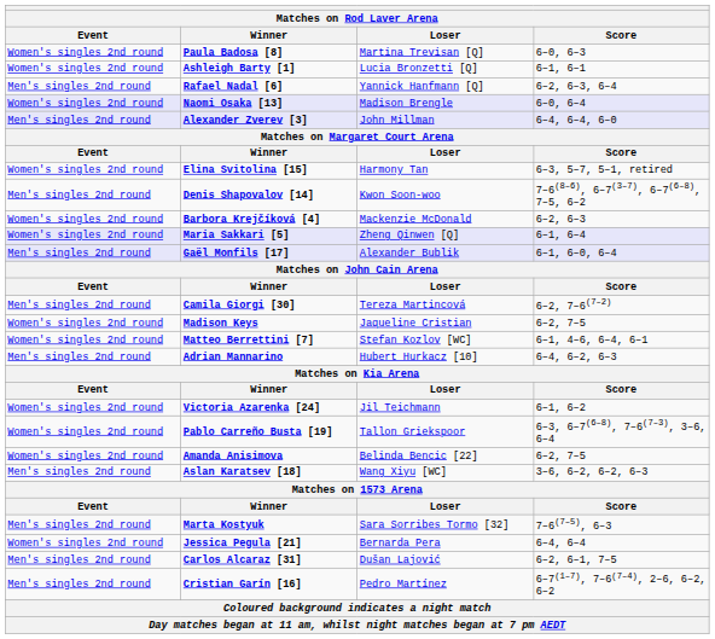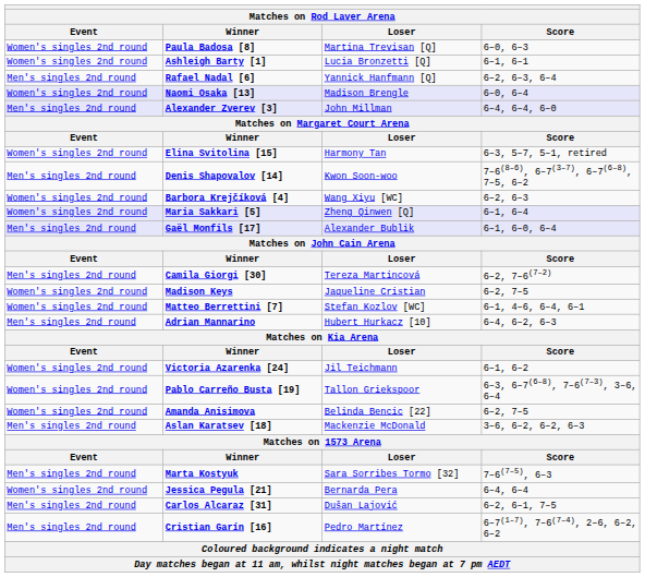 <table class="wikitable collapsible uncollapsed" style="margin:auto;">
 <tr>
 <th colspan=4></th>
 </tr>
 <tr>
 <th colspan=4><strong>Matches on <a href='#'>Rod Laver Arena</a></strong></th>
 </tr>
 <tr>
 <th style="width:220px;">Event</th>
 <th style="width:220px;">Winner</th>
 <th style="width:220px;">Loser</th>
 <th style="width:220px;">Score</th>
 </tr>
 <tr>
 <td><a href='#'>Women's singles 2nd round</a></td>
 <td><strong> <a href='#'>Paula Badosa</a> [8]</strong></td>
 <td> <a href='#'>Martina Trevisan</a> [Q]</td>
 <td>6–0, 6–3</td>
 </tr>
 <tr>
 <td><a href='#'>Women's singles 2nd round</a></td>
 <td><strong> <a href='#'>Ashleigh Barty</a> [1]</strong></td>
 <td> <a href='#'>Lucia Bronzetti</a> [Q]</td>
 <td>6–1, 6–1</td>
 </tr>
 <tr>
 <td><a href='#'>Men's singles 2nd round</a></td>
 <td><strong> <a href='#'>Rafael Nadal</a> [6]</strong></td>
 <td> <a href='#'>Yannick Hanfmann</a> [Q]</td>
 <td>6–2, 6–3, 6–4</td>
 </tr>
 <tr bgcolor=lavender>
 <td><a href='#'>Women's singles 2nd round</a></td>
 <td><strong> <a href='#'>Naomi Osaka</a> [13]</strong></td>
 <td> <a href='#'>Madison Brengle</a></td>
 <td>6–0, 6–4</td>
 </tr>
 <tr bgcolor=lavender>
 <td><a href='#'>Men's singles 2nd round</a></td>
 <td><strong> <a href='#'>Alexander Zverev</a> [3]</strong></td>
 <td> <a href='#'>John Millman</a></td>
 <td>6–4, 6–4, 6–0</td>
 </tr>
 <tr>
 <th colspan=4><strong>Matches on <a href='#'>Margaret Court Arena</a></strong></th>
 </tr>
 <tr>
 <th style="width:220px;">Event</th>
 <th style="width:220px;">Winner</th>
 <th style="width:220px;">Loser</th>
 <th style="width:220px;">Score</th>
 </tr>
 <tr>
 <td><a href='#'>Women's singles 2nd round</a></td>
 <td><strong> <a href='#'>Elina Svitolina</a> [15]</strong></td>
 <td> <a href='#'>Harmony Tan</a></td>
 <td>6–3, 5–7, 5–1, retired</td>
 </tr>
 <tr>
 <td><a href='#'>Men's singles 2nd round</a></td>
 <td><strong> <a href='#'>Denis Shapovalov</a> [14]</strong></td>
 <td> <a href='#'>Kwon Soon-woo</a></td>
 <td>7–6<sup>(8–6)</sup>, 6–7<sup>(3–7)</sup>, 6–7<sup>(6–8)</sup>, 7–5, 6–2</td>
 </tr>
 <tr>
 <td><a href='#'>Women's singles 2nd round</a></td>
 <td><strong> <a href='#'>Barbora Krejčíková</a> [4]</strong></td>
-<td> <a href='#'>Mackenzie McDonald</a></td>
+<td> <a href='#'>Wang Xiyu</a> [WC]</td>
 <td>6–2, 6–3</td>
 </tr>
 <tr bgcolor=lavender>
 <td><a href='#'>Women's singles 2nd round</a></td>
 <td><strong> <a href='#'>Maria Sakkari</a> [5]</strong></td>
 <td> <a href='#'>Zheng Qinwen</a> [Q]</td>
 <td>6–1, 6–4</td>
 </tr>
 <tr bgcolor=lavender>
 <td><a href='#'>Men's singles 2nd round</a></td>
 <td><strong> <a href='#'>Gaël Monfils</a> [17]</strong></td>
 <td> <a href='#'>Alexander Bublik</a></td>
 <td>6–1, 6–0, 6–4</td>
 </tr>
 <tr>
 <th colspan=4><strong>Matches on <a href='#'>John Cain Arena</a></strong></th>
 </tr>
 <tr>
 <th style="width:220px;">Event</th>
 <th style="width:220px;">Winner</th>
 <th style="width:220px;">Loser</th>
 <th style="width:220px;">Score</th>
 </tr>
 <tr>
 <td><a href='#'>Men's singles 2nd round</a></td>
 <td><strong> <a href='#'>Camila Giorgi</a> [30]</strong></td>
 <td> <a href='#'>Tereza Martincová</a></td>
 <td>6–2, 7–6<sup>(7–2)</sup></td>
 </tr>
 <tr>
 <td><a href='#'>Women's singles 2nd round</a></td>
 <td><strong> <a href='#'>Madison Keys</a></strong></td>
 <td> <a href='#'>Jaqueline Cristian</a></td>
 <td>6–2, 7–5</td>
 </tr>
 <tr>
 <td><a href='#'>Women's singles 2nd round</a></td>
 <td><strong> <a href='#'>Matteo Berrettini</a> [7]</strong></td>
 <td> <a href='#'>Stefan Kozlov</a> [WC]</td>
 <td>6–1, 4–6, 6–4, 6–1</td>
 </tr>
 <tr>
 <td><a href='#'>Men's singles 2nd round</a></td>
 <td><strong> <a href='#'>Adrian Mannarino</a></strong></td>
 <td> <a href='#'>Hubert Hurkacz</a> [10]</td>
 <td>6–4, 6–2, 6–3</td>
 </tr>
 <tr>
 <th colspan=4><strong>Matches on <a href='#'>Kia Arena</a></strong></th>
 </tr>
 <tr>
 <th style="width:220px;">Event</th>
 <th style="width:220px;">Winner</th>
 <th style="width:220px;">Loser</th>
 <th style="width:220px;">Score</th>
 </tr>
 <tr>
 <td><a href='#'>Women's singles 2nd round</a></td>
 <td><strong> <a href='#'>Victoria Azarenka</a> [24]</strong></td>
 <td> <a href='#'>Jil Teichmann</a></td>
 <td>6–1, 6–2</td>
 </tr>
 <tr>
 <td><a href='#'>Women's singles 2nd round</a></td>
 <td><strong> <a href='#'>Pablo Carreño Busta</a> [19]</strong></td>
 <td> <a href='#'>Tallon Griekspoor</a></td>
 <td>6–3, 6–7<sup>(6–8)</sup>, 7–6<sup>(7–3)</sup>, 3–6, 6–4</td>
 </tr>
 <tr>
 <td><a href='#'>Women's singles 2nd round</a></td>
 <td><strong> <a href='#'>Amanda Anisimova</a></strong></td>
 <td> <a href='#'>Belinda Bencic</a> [22]</td>
 <td>6–2, 7–5</td>
 </tr>
 <tr>
 <td><a href='#'>Men's singles 2nd round</a></td>
 <td><strong> <a href='#'>Aslan Karatsev</a> [18]</strong></td>
-<td> <a href='#'>Wang Xiyu</a> [WC]</td>
+<td> <a href='#'>Mackenzie McDonald</a></td>
 <td>3–6, 6–2, 6–2, 6–3</td>
 </tr>
 <tr>
 <th colspan=4><strong>Matches on <a href='#'>1573 Arena</a></strong></th>
 </tr>
 <tr>
 <th style="width:220px;">Event</th>
 <th style="width:220px;">Winner</th>
 <th style="width:220px;">Loser</th>
 <th style="width:220px;">Score</th>
 </tr>
 <tr>
 <td><a href='#'>Men's singles 2nd round</a></td>
 <td><strong> <a href='#'>Marta Kostyuk</a></strong></td>
 <td> <a href='#'>Sara Sorribes Tormo</a> [32]</td>
 <td>7–6<sup>(7–5)</sup>, 6–3</td>
 </tr>
 <tr>
 <td><a href='#'>Women's singles 2nd round</a></td>
 <td><strong> <a href='#'>Jessica Pegula</a> [21]</strong></td>
 <td> <a href='#'>Bernarda Pera</a></td>
 <td>6–4, 6–4</td>
 </tr>
 <tr>
 <td><a href='#'>Men's singles 2nd round</a></td>
 <td><strong> <a href='#'>Carlos Alcaraz</a> [31]</strong></td>
 <td> <a href='#'>Dušan Lajović</a></td>
 <td>6–2, 6–1, 7–5</td>
 </tr>
 <tr>
 <td><a href='#'>Men's singles 2nd round</a></td>
 <td><strong> <a href='#'>Cristian Garín</a> [16]</strong></td>
 <td> <a href='#'>Pedro Martínez</a></td>
 <td>6–7<sup>(1–7)</sup>, 7–6<sup>(7–4)</sup>, 2–6, 6–2, 6–2</td>
 </tr>
 <tr>
 <th colspan=4><em>Coloured background indicates a night match</em></th>
 </tr>
 <tr>
 <th colspan=4><em>Day matches began at 11 am, whilst night matches began at 7 pm <a href='#'>AEDT</a></em></th>
 </tr>
 </table>
